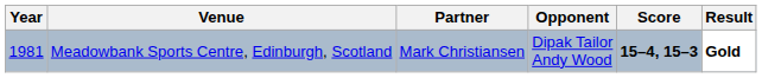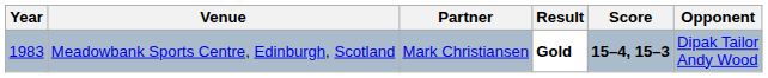 <table class="sortable wikitable" style="font-size: 90%;">
 <tr>
 <th>Year</th>
 <th>Venue</th>
 <th>Partner</th>
+<th>Result</th>
+<th>Score</th>
 <th>Opponent</th>
-<th>Score</th>
-<th>Result</th>
 </tr>
 <tr style="background:#AABBCC">
-<td align="center"><a href='#'>1981</a></td>
+<td align="center"><a href='#'>1983</a></td>
 <td align="left"><a href='#'>Meadowbank Sports Centre</a>, <a href='#'>Edinburgh</a>, <a href='#'>Scotland</a></td>
 <td align="left"> <a href='#'>Mark Christiansen</a></td>
+<td style="text-align:left; background:white"> <strong>Gold</strong></td>
+<td align="left"><strong>15–4, 15–3</strong></td>
 <td align="left"> <a href='#'>Dipak Tailor</a><br> <a href='#'>Andy Wood</a></td>
-<td align="left"><strong>15–4, 15–3</strong></td>
-<td style="text-align:left; background:white"> <strong>Gold</strong></td>
 </tr>
 </table>
